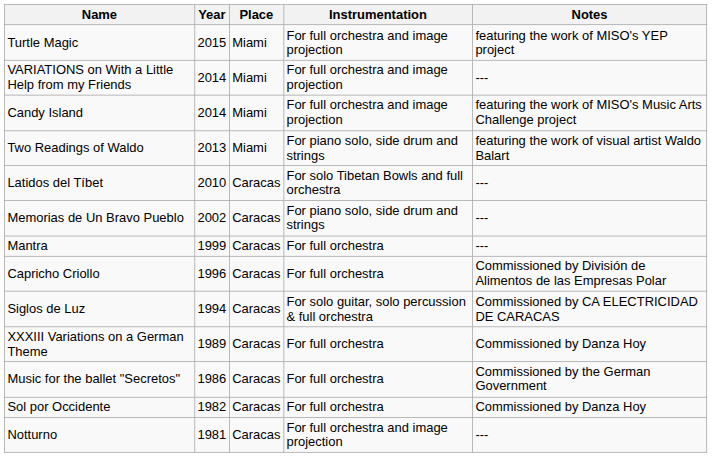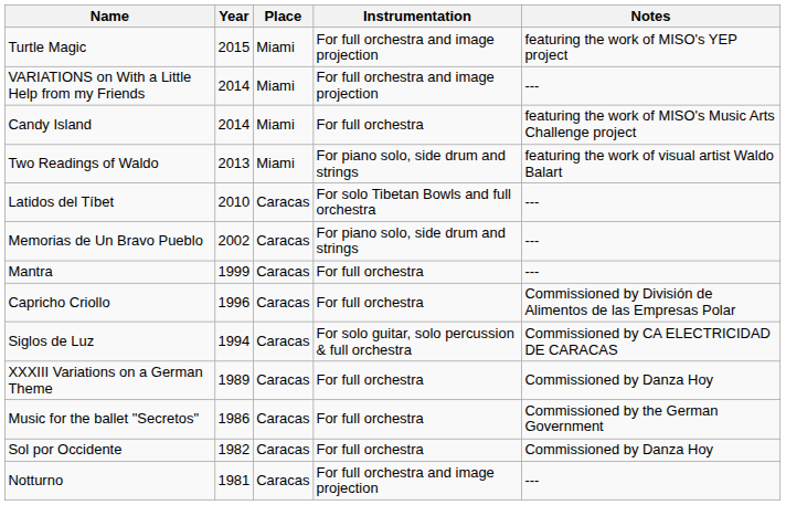 <table class="wikitable sortable">
 <tr>
 <th>Name</th>
 <th>Year</th>
 <th>Place</th>
 <th>Instrumentation</th>
 <th>Notes</th>
 </tr>
 <tr>
 <td>Turtle Magic</td>
 <td>2015</td>
 <td>Miami</td>
 <td>For full orchestra and image projection</td>
 <td>featuring the work of MISO's YEP project</td>
 </tr>
 <tr>
 <td>VARIATIONS on With a Little Help from my Friends</td>
 <td>2014</td>
 <td>Miami</td>
 <td>For full orchestra and image projection</td>
 <td>---</td>
 </tr>
 <tr>
 <td>Candy Island</td>
 <td>2014</td>
 <td>Miami</td>
-<td>For full orchestra and image projection</td>
+<td>For full orchestra</td>
 <td>featuring the work of MISO's Music Arts Challenge project</td>
 </tr>
 <tr>
 <td>Two Readings of Waldo</td>
 <td>2013</td>
 <td>Miami</td>
 <td>For piano solo, side drum and strings</td>
 <td>featuring the work of visual artist Waldo Balart</td>
 </tr>
 <tr>
 <td>Latidos del Tíbet</td>
 <td>2010</td>
 <td>Caracas</td>
 <td>For solo Tibetan Bowls and full orchestra</td>
 <td>---</td>
 </tr>
 <tr>
 <td>Memorias de Un Bravo Pueblo</td>
 <td>2002</td>
 <td>Caracas</td>
 <td>For piano solo, side drum and strings</td>
 <td>---</td>
 </tr>
 <tr>
 <td>Mantra</td>
 <td>1999</td>
 <td>Caracas</td>
 <td>For full orchestra</td>
 <td>---</td>
 </tr>
 <tr>
 <td>Capricho Criollo</td>
 <td>1996</td>
 <td>Caracas</td>
 <td>For full orchestra</td>
 <td>Commissioned by División de Alimentos de las Empresas Polar</td>
 </tr>
 <tr>
 <td>Siglos de Luz</td>
 <td>1994</td>
 <td>Caracas</td>
 <td>For solo guitar, solo percussion & full orchestra</td>
 <td>Commissioned by CA ELECTRICIDAD DE CARACAS</td>
 </tr>
 <tr>
 <td>XXXIII Variations on a German Theme</td>
 <td>1989</td>
 <td>Caracas</td>
 <td>For full orchestra</td>
 <td>Commissioned by Danza Hoy</td>
 </tr>
 <tr>
 <td>Music for the ballet "Secretos"</td>
 <td>1986</td>
 <td>Caracas</td>
 <td>For full orchestra</td>
 <td>Commissioned by the German Government</td>
 </tr>
 <tr>
 <td>Sol por Occidente</td>
 <td>1982</td>
 <td>Caracas</td>
 <td>For full orchestra</td>
 <td>Commissioned by Danza Hoy</td>
 </tr>
 <tr>
 <td>Notturno</td>
 <td>1981</td>
 <td>Caracas</td>
 <td>For full orchestra and image projection</td>
 <td>---</td>
 </tr>
 </table>
